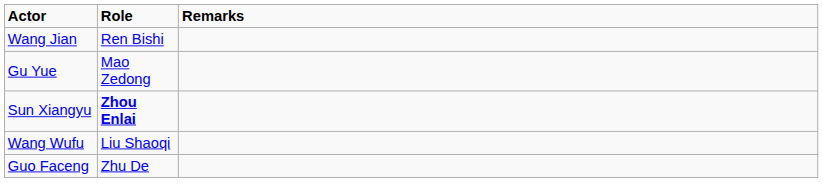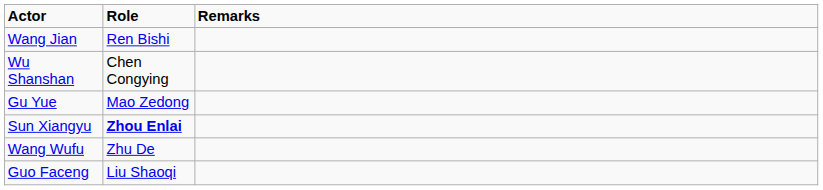 <table class="wikitable" width="70%">
 <tr>
 <td style="width:8%"><strong>Actor</strong></td>
 <td style="width:7%"><strong>Role</strong></td>
 <td style="width:55%"><strong>Remarks</strong></td>
 </tr>
 <tr>
 <td><a href='#'>Wang Jian</a></td>
 <td><a href='#'>Ren Bishi</a></td>
+<td></td>
+</tr>
+<tr>
+<td><a href='#'>Wu Shanshan</a></td>
+<td>Chen Congying</td>
 <td></td>
 </tr>
 <tr>
 <td><a href='#'>Gu Yue</a></td>
 <td><a href='#'>Mao Zedong</a></td>
 </tr>
 <tr>
 <td><a href='#'>Sun Xiangyu</a></td>
 <td><strong><a href='#'>Zhou Enlai</a></strong></td>
 <td></td>
 </tr>
 <tr>
 <td><a href='#'>Wang Wufu</a></td>
-<td><a href='#'>Liu Shaoqi</a></td>
+<td><a href='#'>Zhu De</a></td>
 <td></td>
 </tr>
 <tr>
 <td><a href='#'>Guo Faceng</a></td>
-<td><a href='#'>Zhu De</a></td>
+<td><a href='#'>Liu Shaoqi</a></td>
 <td></td>
 </tr>
 </table>
